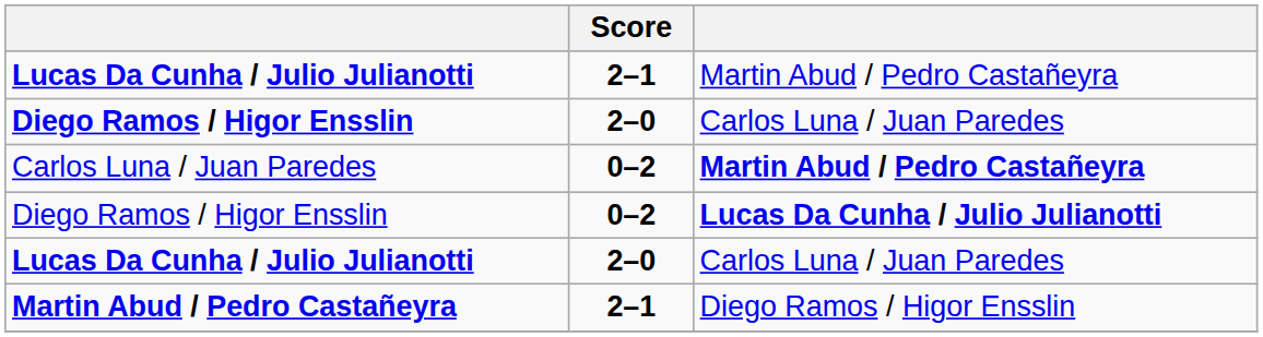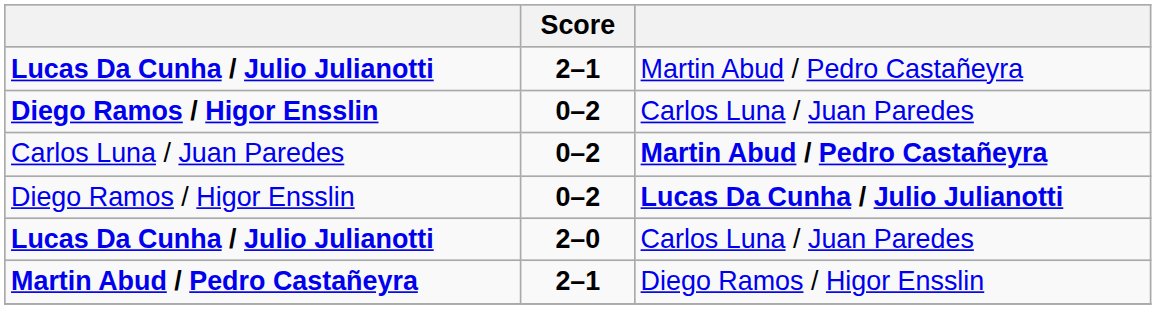 <table class="wikitable" style="text-align: center; font-size:100% ">
 <tr>
 <th align="right" width="300"></th>
 <th width="60">Score</th>
 <th align="left" width="300"></th>
 </tr>
 <tr>
 <td align=left><strong> <a href='#'>Lucas Da Cunha</a> / <a href='#'>Julio Julianotti</a></strong></td>
 <td align=center><strong>2–1</strong></td>
 <td align=left> <a href='#'>Martin Abud</a> / <a href='#'>Pedro Castañeyra</a></td>
 </tr>
 <tr>
 <td align=left><strong> <a href='#'>Diego Ramos</a> / <a href='#'>Higor Ensslin</a></strong></td>
-<td align=center><strong>2–0</strong></td>
+<td align=center><strong>0–2</strong></td>
 <td align=left> <a href='#'>Carlos Luna</a> / <a href='#'>Juan Paredes</a></td>
 </tr>
 <tr>
 <td align=left> <a href='#'>Carlos Luna</a> / <a href='#'>Juan Paredes</a></td>
 <td align=center><strong>0–2</strong></td>
 <td align=left><strong> <a href='#'>Martin Abud</a> / <a href='#'>Pedro Castañeyra</a></strong></td>
 </tr>
 <tr>
 <td align=left> <a href='#'>Diego Ramos</a> / <a href='#'>Higor Ensslin</a></td>
 <td align=center><strong>0–2</strong></td>
 <td align=left><strong> <a href='#'>Lucas Da Cunha</a> / <a href='#'>Julio Julianotti</a></strong></td>
 </tr>
 <tr>
 <td align=left><strong> <a href='#'>Lucas Da Cunha</a> / <a href='#'>Julio Julianotti</a></strong></td>
 <td align=center><strong>2–0</strong></td>
 <td align=left> <a href='#'>Carlos Luna</a> / <a href='#'>Juan Paredes</a></td>
 </tr>
 <tr>
 <td align=left><strong> <a href='#'>Martin Abud</a> / <a href='#'>Pedro Castañeyra</a></strong></td>
 <td align=center><strong>2–1</strong></td>
 <td align=left> <a href='#'>Diego Ramos</a> / <a href='#'>Higor Ensslin</a></td>
 </tr>
 <tr>
 </tr>
 </table>
